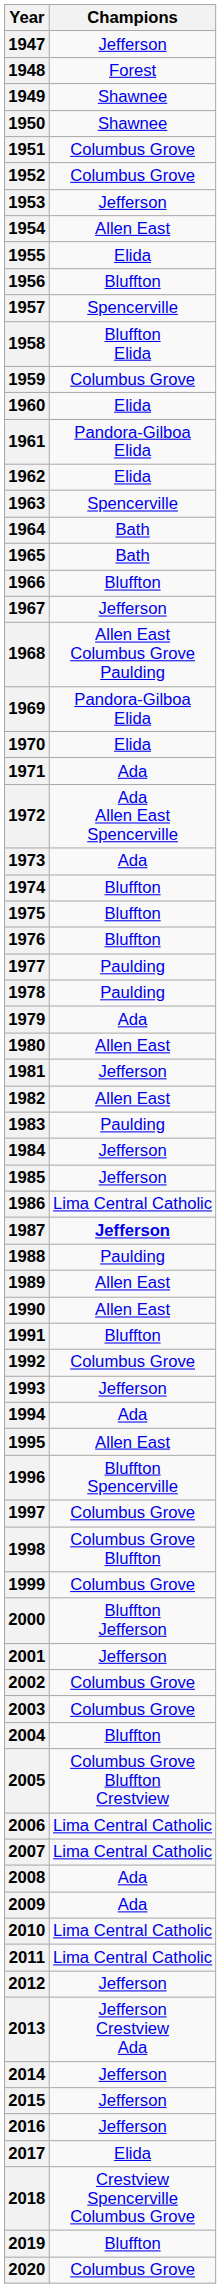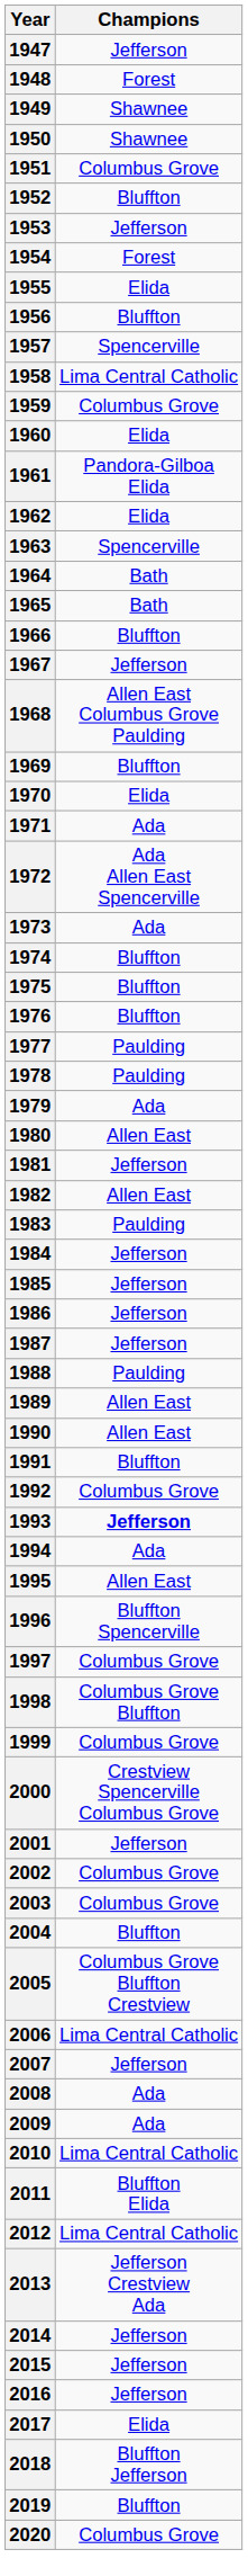 <table class="wikitable" style="text-align: center;">
 <tr>
 <th rowspan=1>Year</th>
 <th colspan=5>Champions</th>
 </tr>
 <tr>
 <th>1947</th>
 <td><a href='#'>Jefferson</a></td>
 </tr>
 <tr>
 <th>1948</th>
 <td><a href='#'>Forest</a></td>
 </tr>
 <tr>
 <th>1949</th>
 <td><a href='#'>Shawnee</a></td>
 </tr>
 <tr>
 <th>1950</th>
 <td><a href='#'>Shawnee</a></td>
 </tr>
 <tr>
 <th>1951</th>
 <td><a href='#'>Columbus Grove</a></td>
 </tr>
 <tr>
 <th>1952</th>
-<td><a href='#'>Columbus Grove</a></td>
+<td><a href='#'>Bluffton</a></td>
 </tr>
 <tr>
 <th>1953</th>
 <td><a href='#'>Jefferson</a></td>
 </tr>
 <tr>
 <th>1954</th>
-<td><a href='#'>Allen East</a></td>
+<td><a href='#'>Forest</a></td>
 </tr>
 <tr>
 <th>1955</th>
 <td><a href='#'>Elida</a></td>
 </tr>
 <tr>
 <th>1956</th>
 <td><a href='#'>Bluffton</a></td>
 </tr>
 <tr>
 <th>1957</th>
 <td><a href='#'>Spencerville</a></td>
 </tr>
 <tr>
 <th>1958</th>
-<td><a href='#'>Bluffton</a><br><a href='#'>Elida</a></td>
+<td><a href='#'>Lima Central Catholic</a></td>
 </tr>
 <tr>
 <th>1959</th>
 <td><a href='#'>Columbus Grove</a></td>
 </tr>
 <tr>
 <th>1960</th>
 <td><a href='#'>Elida</a></td>
 </tr>
 <tr>
 <th>1961</th>
 <td><a href='#'>Pandora-Gilboa</a><br><a href='#'>Elida</a></td>
 </tr>
 <tr>
 <th>1962</th>
 <td><a href='#'>Elida</a></td>
 </tr>
 <tr>
 <th>1963</th>
 <td><a href='#'>Spencerville</a></td>
 </tr>
 <tr>
 <th>1964</th>
 <td><a href='#'>Bath</a></td>
 </tr>
 <tr>
 <th>1965</th>
 <td><a href='#'>Bath</a></td>
 </tr>
 <tr>
 <th>1966</th>
 <td><a href='#'>Bluffton</a></td>
 </tr>
 <tr>
 <th>1967</th>
 <td><a href='#'>Jefferson</a></td>
 </tr>
 <tr>
 <th>1968</th>
 <td><a href='#'>Allen East</a><br><a href='#'>Columbus Grove</a><br><a href='#'>Paulding</a></td>
 </tr>
 <tr>
 <th>1969</th>
-<td><a href='#'>Pandora-Gilboa</a><br><a href='#'>Elida</a></td>
+<td><a href='#'>Bluffton</a></td>
 </tr>
 <tr>
 <th>1970</th>
 <td><a href='#'>Elida</a></td>
 </tr>
 <tr>
 <th>1971</th>
 <td><a href='#'>Ada</a></td>
 </tr>
 <tr>
 <th>1972</th>
 <td><a href='#'>Ada</a><br><a href='#'>Allen East</a><br><a href='#'>Spencerville</a></td>
 </tr>
 <tr>
 <th>1973</th>
 <td><a href='#'>Ada</a></td>
 </tr>
 <tr>
 <th>1974</th>
 <td><a href='#'>Bluffton</a></td>
 </tr>
 <tr>
 <th>1975</th>
 <td><a href='#'>Bluffton</a></td>
 </tr>
 <tr>
 <th>1976</th>
 <td><a href='#'>Bluffton</a></td>
 </tr>
 <tr>
 <th>1977</th>
 <td><a href='#'>Paulding</a></td>
 </tr>
 <tr>
 <th>1978</th>
 <td><a href='#'>Paulding</a></td>
 </tr>
 <tr>
 <th>1979</th>
 <td><a href='#'>Ada</a></td>
 </tr>
 <tr>
 <th>1980</th>
 <td><a href='#'>Allen East</a></td>
 </tr>
 <tr>
 <th>1981</th>
 <td><a href='#'>Jefferson</a></td>
 </tr>
 <tr>
 <th>1982</th>
 <td><a href='#'>Allen East</a></td>
 </tr>
 <tr>
 <th>1983</th>
 <td><a href='#'>Paulding</a></td>
 </tr>
 <tr>
 <th>1984</th>
 <td><a href='#'>Jefferson</a></td>
 </tr>
 <tr>
 <th>1985</th>
 <td><a href='#'>Jefferson</a></td>
 </tr>
 <tr>
 <th>1986</th>
-<td><a href='#'>Lima Central Catholic</a></td>
+<td><a href='#'>Jefferson</a></td>
 </tr>
 <tr>
 <th>1987</th>
-<td><strong><a href='#'>Jefferson</a></strong></td>
+<td><a href='#'>Jefferson</a></td>
 </tr>
 <tr>
 <th>1988</th>
 <td><a href='#'>Paulding</a></td>
 </tr>
 <tr>
 <th>1989</th>
 <td><a href='#'>Allen East</a></td>
 </tr>
 <tr>
 <th>1990</th>
 <td><a href='#'>Allen East</a></td>
 </tr>
 <tr>
 <th>1991</th>
 <td><a href='#'>Bluffton</a></td>
 </tr>
 <tr>
 <th>1992</th>
 <td><a href='#'>Columbus Grove</a></td>
 </tr>
 <tr>
 <th>1993</th>
-<td><a href='#'>Jefferson</a></td>
+<td><strong><a href='#'>Jefferson</a></strong></td>
 </tr>
 <tr>
 <th>1994</th>
 <td><a href='#'>Ada</a></td>
 </tr>
 <tr>
 <th>1995</th>
 <td><a href='#'>Allen East</a></td>
 </tr>
 <tr>
 <th>1996</th>
 <td><a href='#'>Bluffton</a><br><a href='#'>Spencerville</a></td>
 </tr>
 <tr>
 <th>1997</th>
 <td><a href='#'>Columbus Grove</a></td>
 </tr>
 <tr>
 <th>1998</th>
 <td><a href='#'>Columbus Grove</a><br><a href='#'>Bluffton</a></td>
 </tr>
 <tr>
 <th>1999</th>
 <td><a href='#'>Columbus Grove</a></td>
 </tr>
 <tr>
 <th>2000</th>
-<td><a href='#'>Bluffton</a><br><a href='#'>Jefferson</a></td>
+<td><a href='#'>Crestview</a><br><a href='#'>Spencerville</a><br><a href='#'>Columbus Grove</a></td>
 </tr>
 <tr>
 <th>2001</th>
 <td><a href='#'>Jefferson</a></td>
 </tr>
 <tr>
 <th>2002</th>
 <td><a href='#'>Columbus Grove</a></td>
 </tr>
 <tr>
 <th>2003</th>
 <td><a href='#'>Columbus Grove</a></td>
 </tr>
 <tr>
 <th>2004</th>
 <td><a href='#'>Bluffton</a></td>
 </tr>
 <tr>
 <th>2005</th>
 <td><a href='#'>Columbus Grove</a><br><a href='#'>Bluffton</a><br><a href='#'>Crestview</a></td>
 </tr>
 <tr>
 <th>2006</th>
 <td><a href='#'>Lima Central Catholic</a></td>
 </tr>
 <tr>
 <th>2007</th>
-<td><a href='#'>Lima Central Catholic</a></td>
+<td><a href='#'>Jefferson</a></td>
 </tr>
 <tr>
 <th>2008</th>
 <td><a href='#'>Ada</a></td>
 </tr>
 <tr>
 <th>2009</th>
 <td><a href='#'>Ada</a></td>
 </tr>
 <tr>
 <th>2010</th>
 <td><a href='#'>Lima Central Catholic</a></td>
 </tr>
 <tr>
 <th>2011</th>
-<td><a href='#'>Lima Central Catholic</a></td>
+<td><a href='#'>Bluffton</a><br><a href='#'>Elida</a></td>
 </tr>
 <tr>
 <th>2012</th>
-<td><a href='#'>Jefferson</a></td>
+<td><a href='#'>Lima Central Catholic</a></td>
 </tr>
 <tr>
 <th>2013</th>
 <td><a href='#'>Jefferson</a><br><a href='#'>Crestview</a><br><a href='#'>Ada</a></td>
 </tr>
 <tr>
 <th>2014</th>
 <td><a href='#'>Jefferson</a></td>
 </tr>
 <tr>
 <th>2015</th>
 <td><a href='#'>Jefferson</a></td>
 </tr>
 <tr>
 <th>2016</th>
 <td><a href='#'>Jefferson</a></td>
 </tr>
 <tr>
 <th>2017</th>
 <td><a href='#'>Elida</a></td>
 </tr>
 <tr>
 <th>2018</th>
-<td><a href='#'>Crestview</a><br><a href='#'>Spencerville</a><br><a href='#'>Columbus Grove</a></td>
+<td><a href='#'>Bluffton</a><br><a href='#'>Jefferson</a></td>
 </tr>
 <tr>
 <th>2019</th>
 <td><a href='#'>Bluffton</a></td>
 </tr>
 <tr>
 <th>2020</th>
 <td><a href='#'>Columbus Grove</a></td>
 </tr>
 </table>
